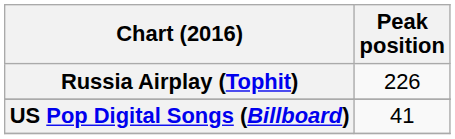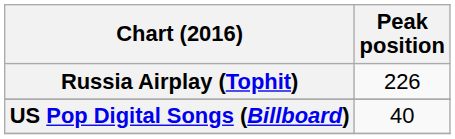 <table class="wikitable sortable plainrowheaders" style="text-align:center">
 <tr>
 <th scope="col">Chart (2016)</th>
 <th scope="col">Peak<br> position</th>
 </tr>
 <tr>
 <th scope="row">Russia Airplay (<a href='#'>Tophit</a>)</th>
 <td>226</td>
 </tr>
 <tr>
 </tr>
 <tr>
 <th scope="row">US <a href='#'>Pop Digital Songs</a> (<a href='#'><em>Billboard</em></a>)</th>
-<td>41</td>
+<td>40</td>
 </tr>
 <tr>
 </tr>
 </table>
